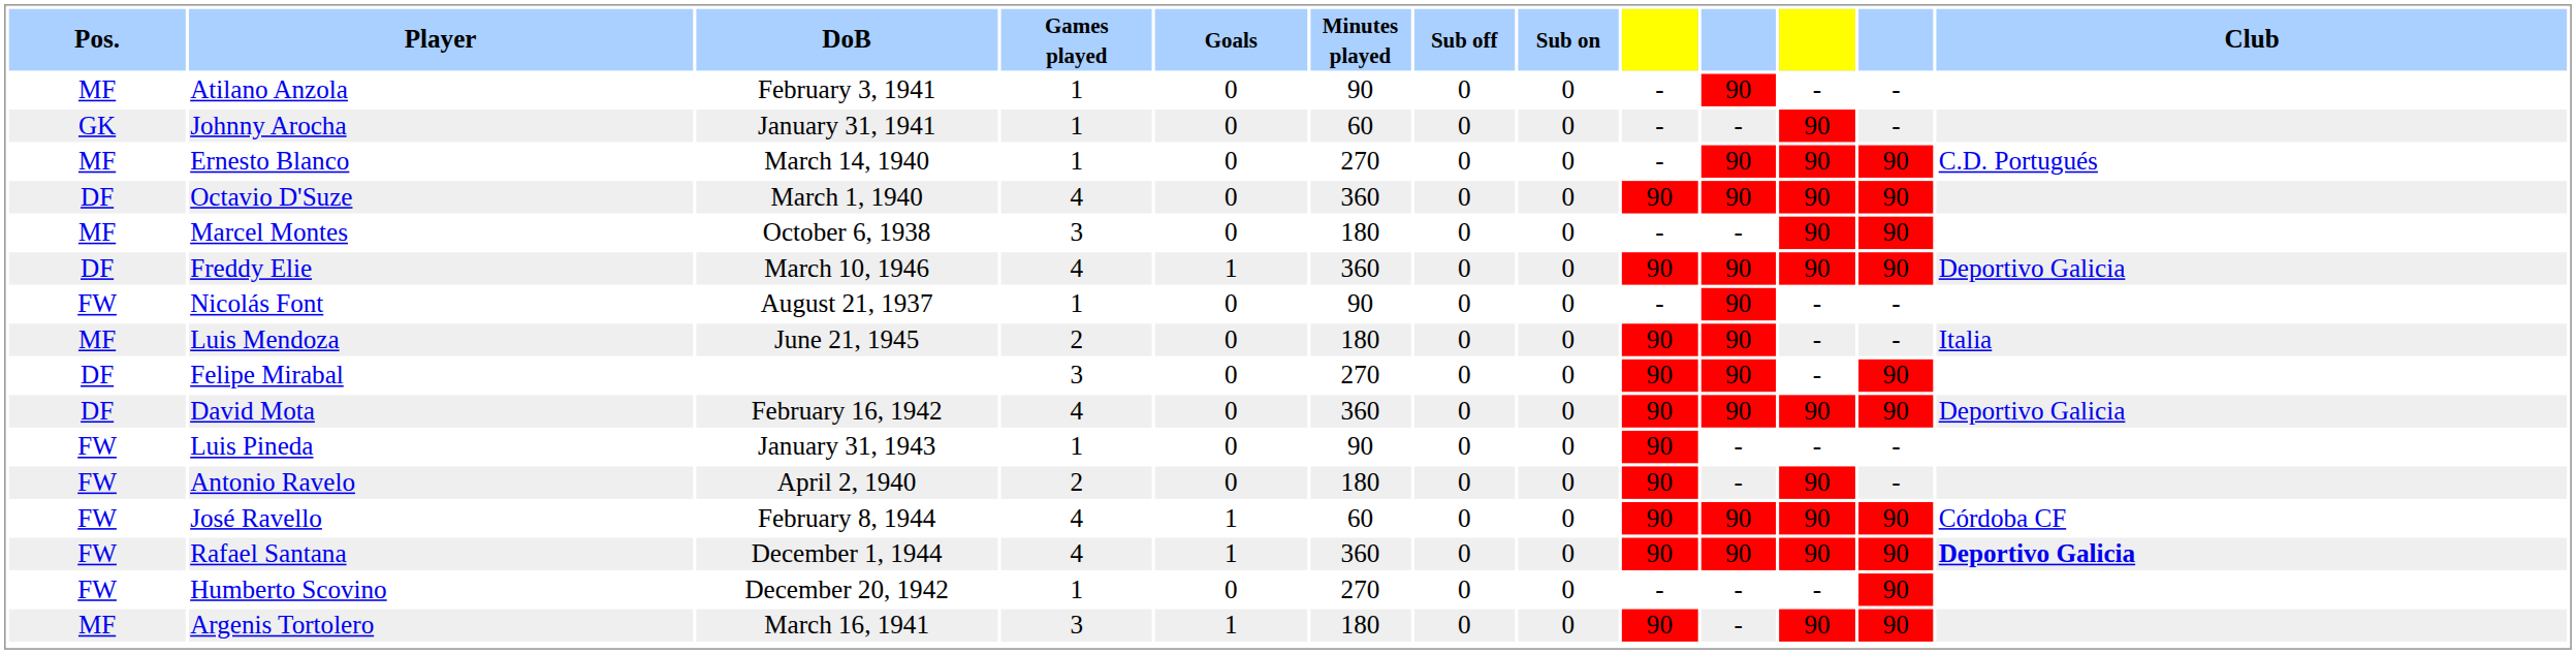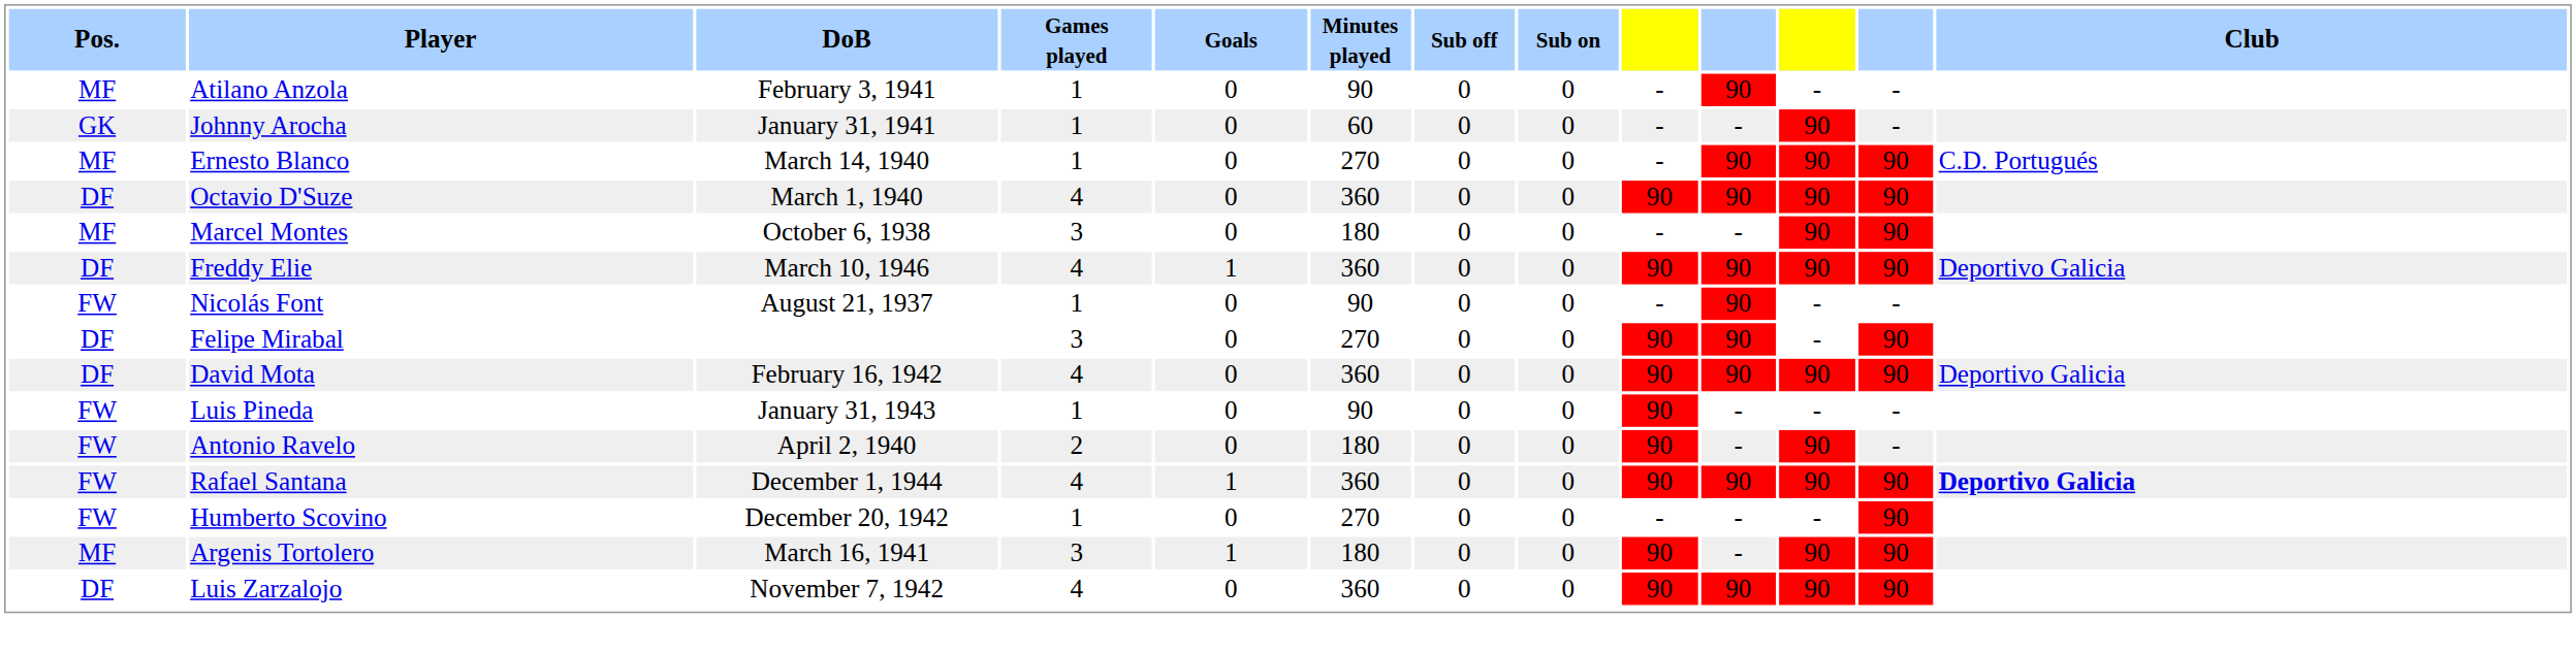 <table border="0" width="100%" style="border: 1px solid #999; background-color:#FFFFFF; text-align:center">
 <tr align="center" bgcolor="#AAD0FF">
 <th width=7%>Pos.</th>
 <th width=20%>Player</th>
 <th width=12%>DoB</th>
 <th width=6%><small>Games<br>played</small></th>
 <th width=6%><small>Goals</small></th>
 <th width=4%><small>Minutes<br>played</small></th>
 <th width=4%><small>Sub off</small></th>
 <th width=4%><small>Sub on</small></th>
 <th width=3% bgcolor=yellow></th>
 <th width=3%></th>
 <th width=3% bgcolor=yellow></th>
 <th width=3%></th>
 <th width=27%>Club</th>
 </tr>
 <tr>
 <td><a href='#'>MF</a></td>
 <td align="left"><a href='#'>Atilano Anzola</a></td>
 <td>February 3, 1941</td>
 <td>1</td>
 <td>0</td>
 <td>90</td>
 <td>0</td>
 <td>0</td>
 <td>-</td>
 <td bgcolor=red>90</td>
 <td>-</td>
 <td>-</td>
 <td align="left"></td>
 </tr>
 <tr bgcolor="#EFEFEF">
 <td><a href='#'>GK</a></td>
 <td align="left"><a href='#'>Johnny Arocha</a></td>
 <td>January 31, 1941</td>
 <td>1</td>
 <td>0</td>
 <td>60</td>
 <td>0</td>
 <td>0</td>
 <td>-</td>
 <td>-</td>
 <td bgcolor=red>90</td>
 <td>-</td>
 <td align="left"></td>
 </tr>
 <tr>
 <td><a href='#'>MF</a></td>
 <td align="left"><a href='#'>Ernesto Blanco</a></td>
 <td>March 14, 1940</td>
 <td>1</td>
 <td>0</td>
 <td>270</td>
 <td>0</td>
 <td>0</td>
 <td>-</td>
 <td bgcolor=red>90</td>
 <td bgcolor=red>90</td>
 <td bgcolor=red>90</td>
 <td align="left"> <a href='#'>C.D. Portugués</a></td>
 </tr>
 <tr bgcolor="#EFEFEF">
 <td><a href='#'>DF</a></td>
 <td align="left"><a href='#'>Octavio D'Suze</a></td>
 <td>March 1, 1940</td>
 <td>4</td>
 <td>0</td>
 <td>360</td>
 <td>0</td>
 <td>0</td>
 <td bgcolor=red>90</td>
 <td bgcolor=red>90</td>
 <td bgcolor=red>90</td>
 <td bgcolor=red>90</td>
 <td align="left"></td>
 </tr>
 <tr>
 <td><a href='#'>MF</a></td>
 <td align="left"><a href='#'>Marcel Montes</a></td>
 <td>October 6, 1938</td>
 <td>3</td>
 <td>0</td>
 <td>180</td>
 <td>0</td>
 <td>0</td>
 <td>-</td>
 <td>-</td>
 <td bgcolor=red>90</td>
 <td bgcolor=red>90</td>
 <td align="left"></td>
 </tr>
 <tr bgcolor="#EFEFEF">
 <td><a href='#'>DF</a></td>
 <td align="left"><a href='#'>Freddy Elie</a></td>
 <td>March 10, 1946</td>
 <td>4</td>
 <td>1</td>
 <td>360</td>
 <td>0</td>
 <td>0</td>
 <td bgcolor=red>90</td>
 <td bgcolor=red>90</td>
 <td bgcolor=red>90</td>
 <td bgcolor=red>90</td>
 <td align="left"> <a href='#'>Deportivo Galicia</a></td>
 </tr>
 <tr>
 <td><a href='#'>FW</a></td>
 <td align="left"><a href='#'>Nicolás Font</a></td>
 <td>August 21, 1937</td>
 <td>1</td>
 <td>0</td>
 <td>90</td>
 <td>0</td>
 <td>0</td>
 <td>-</td>
 <td bgcolor=red>90</td>
 <td>-</td>
 <td>-</td>
 <td align="left"></td>
 </tr>
-<tr bgcolor="#EFEFEF">
-<td><a href='#'>MF</a></td>
-<td align="left"><a href='#'>Luis Mendoza</a></td>
-<td>June 21, 1945</td>
-<td>2</td>
-<td>0</td>
-<td>180</td>
-<td>0</td>
-<td>0</td>
-<td bgcolor=red>90</td>
-<td bgcolor=red>90</td>
-<td>-</td>
-<td>-</td>
-<td align="left"> <a href='#'>Italia</a></td>
-</tr>
 <tr>
 <td><a href='#'>DF</a></td>
 <td align="left"><a href='#'>Felipe Mirabal</a></td>
 <td></td>
 <td>3</td>
 <td>0</td>
 <td>270</td>
 <td>0</td>
 <td>0</td>
 <td bgcolor=red>90</td>
 <td bgcolor=red>90</td>
 <td>-</td>
 <td bgcolor=red>90</td>
 <td align="left"></td>
 </tr>
 <tr bgcolor="#EFEFEF">
 <td><a href='#'>DF</a></td>
 <td align="left"><a href='#'>David Mota</a></td>
 <td>February 16, 1942</td>
 <td>4</td>
 <td>0</td>
 <td>360</td>
 <td>0</td>
 <td>0</td>
 <td bgcolor=red>90</td>
 <td bgcolor=red>90</td>
 <td bgcolor=red>90</td>
 <td bgcolor=red>90</td>
 <td align="left"> <a href='#'>Deportivo Galicia</a></td>
 </tr>
 <tr>
 <td><a href='#'>FW</a></td>
 <td align="left"><a href='#'>Luis Pineda</a></td>
 <td>January 31, 1943</td>
 <td>1</td>
 <td>0</td>
 <td>90</td>
 <td>0</td>
 <td>0</td>
 <td bgcolor=red>90</td>
 <td>-</td>
 <td>-</td>
 <td>-</td>
 <td align="left"></td>
 </tr>
 <tr bgcolor="#EFEFEF">
 <td><a href='#'>FW</a></td>
 <td align="left"><a href='#'>Antonio Ravelo</a></td>
 <td>April 2, 1940</td>
 <td>2</td>
 <td>0</td>
 <td>180</td>
 <td>0</td>
 <td>0</td>
 <td bgcolor=red>90</td>
 <td>-</td>
 <td bgcolor=red>90</td>
 <td>-</td>
 <td align="left"></td>
 </tr>
-<tr>
-<td><a href='#'>FW</a></td>
-<td align="left"><a href='#'>José Ravello</a></td>
-<td>February 8, 1944</td>
-<td>4</td>
-<td>1</td>
-<td>60</td>
-<td>0</td>
-<td>0</td>
-<td bgcolor=red>90</td>
-<td bgcolor=red>90</td>
-<td bgcolor=red>90</td>
-<td bgcolor=red>90</td>
-<td align="left"> <a href='#'>Córdoba CF</a></td>
-</tr>
 <tr bgcolor="#EFEFEF">
 <td><a href='#'>FW</a></td>
 <td align="left"><a href='#'>Rafael Santana</a></td>
 <td>December 1, 1944</td>
 <td>4</td>
 <td>1</td>
 <td>360</td>
 <td>0</td>
 <td>0</td>
 <td bgcolor=red>90</td>
 <td bgcolor=red>90</td>
 <td bgcolor=red>90</td>
 <td bgcolor=red>90</td>
 <td align="left"><strong> <a href='#'>Deportivo Galicia</a></strong></td>
 </tr>
 <tr>
 <td><a href='#'>FW</a></td>
 <td align="left"><a href='#'>Humberto Scovino</a></td>
 <td>December 20, 1942</td>
 <td>1</td>
 <td>0</td>
 <td>270</td>
 <td>0</td>
 <td>0</td>
 <td>-</td>
 <td>-</td>
 <td>-</td>
 <td bgcolor=red>90</td>
 <td align="left"></td>
 </tr>
 <tr bgcolor="#EFEFEF">
 <td><a href='#'>MF</a></td>
 <td align="left"><a href='#'>Argenis Tortolero</a></td>
 <td>March 16, 1941</td>
 <td>3</td>
 <td>1</td>
 <td>180</td>
 <td>0</td>
 <td>0</td>
 <td bgcolor=red>90</td>
 <td>-</td>
 <td bgcolor=red>90</td>
 <td bgcolor=red>90</td>
 <td align="left"></td>
 </tr>
+<tr>
+<td><a href='#'>DF</a></td>
+<td align="left"><a href='#'>Luis Zarzalojo</a></td>
+<td>November 7, 1942</td>
+<td>4</td>
+<td>0</td>
+<td>360</td>
+<td>0</td>
+<td>0</td>
+<td bgcolor=red>90</td>
+<td bgcolor=red>90</td>
+<td bgcolor=red>90</td>
+<td bgcolor=red>90</td>
+<td align="left"></td>
+</tr>
 <tr bgcolor="#EFEFEF">
 </tr>
 </table>
